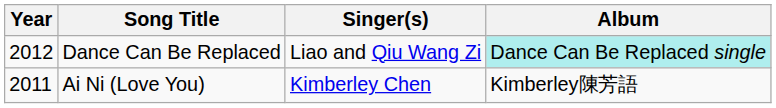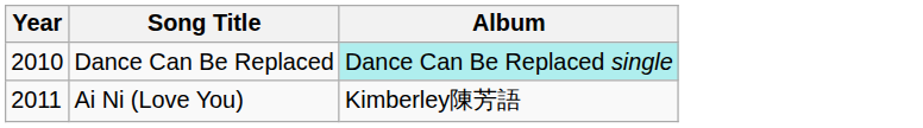 <table class="wikitable">
 <tr>
 <th>Year</th>
 <th>Song Title</th>
-<th>Singer(s)</th>
 <th>Album</th>
 </tr>
 <tr>
-<td>2012</td>
+<td>2010</td>
 <td>Dance Can Be Replaced</td>
-<td>Liao and <a href='#'>Qiu Wang Zi</a></td>
 <td style="background: paleturquoise;">Dance Can Be Replaced <em>single</em></td>
 </tr>
 <tr>
 <td>2011</td>
 <td>Ai Ni (Love You)</td>
-<td><a href='#'>Kimberley Chen</a></td>
 <td>Kimberley陳芳語</td>
 </tr>
 </table>
